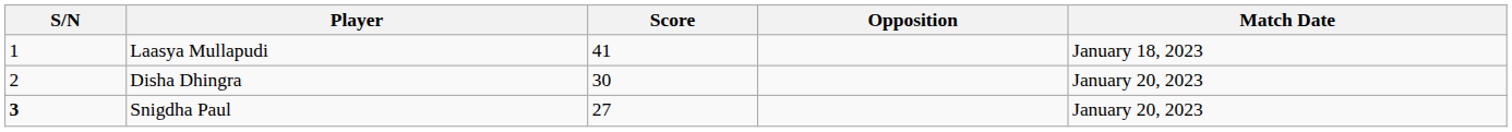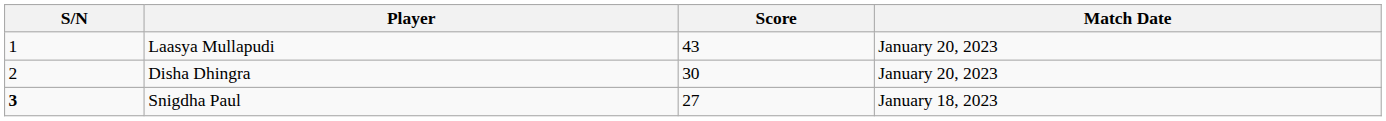 <table style="width:100%;" class="wikitable">
 <tr>
 <th>S/N</th>
 <th>Player</th>
 <th>Score</th>
-<th>Opposition</th>
 <th>Match Date</th>
 </tr>
 <tr>
 <td>1</td>
 <td>Laasya Mullapudi</td>
-<td>41</td>
-<td></td>
-<td>January 18, 2023</td>
+<td>43</td>
+<td>January 20, 2023</td>
 </tr>
 <tr>
 <td>2</td>
 <td>Disha Dhingra</td>
 <td>30</td>
-<td></td>
 <td>January 20, 2023</td>
 </tr>
 <tr>
 <td><strong>3</strong></td>
 <td>Snigdha Paul</td>
 <td>27</td>
-<td></td>
-<td>January 20, 2023</td>
+<td>January 18, 2023</td>
 </tr>
 </table>
